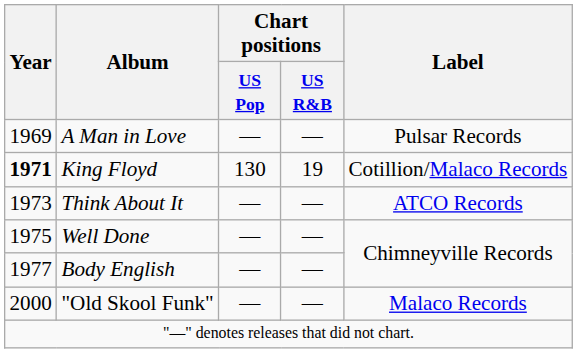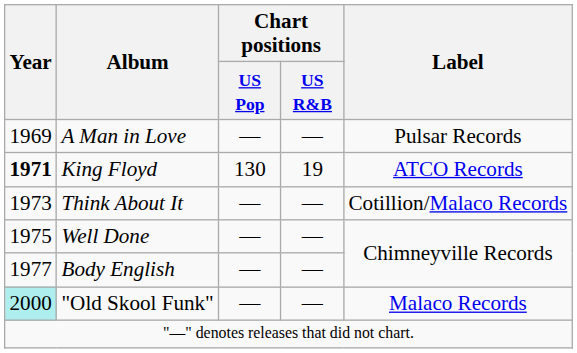 <table class="wikitable" style="text-align:center;">
 <tr>
 <th rowspan="2">Year</th>
 <th rowspan="2">Album</th>
 <th colspan="2">Chart positions</th>
 <th rowspan="2">Label</th>
 </tr>
 <tr>
 <th width="40"><small><a href='#'>US Pop</a></small><br></th>
 <th width="40"><small><a href='#'>US R&B</a></small><br></th>
 </tr>
 <tr>
 <td rowspan="1">1969</td>
 <td align="left"><em>A Man in Love</em></td>
 <td>—</td>
 <td>—</td>
 <td>Pulsar Records</td>
 </tr>
 <tr>
 <td rowspan="1"><strong>1971</strong></td>
 <td align="left"><em>King Floyd</em></td>
 <td>130</td>
 <td>19</td>
-<td>Cotillion/<a href='#'>Malaco Records</a></td>
+<td><a href='#'>ATCO Records</a></td>
 </tr>
 <tr>
 <td rowspan="1">1973</td>
 <td align="left"><em>Think About It</em></td>
 <td>—</td>
 <td>—</td>
-<td><a href='#'>ATCO Records</a></td>
+<td>Cotillion/<a href='#'>Malaco Records</a></td>
 </tr>
 <tr>
 <td rowspan="1">1975</td>
 <td align="left"><em>Well Done</em></td>
 <td>—</td>
 <td>—</td>
 <td rowspan="2">Chimneyville Records</td>
 </tr>
 <tr>
 <td rowspan="1">1977</td>
 <td align="left"><em>Body English</em></td>
 <td>—</td>
 <td>—</td>
 </tr>
 <tr>
-<td rowspan="1">2000</td>
+<td rowspan="1" style="background: paleturquoise;">2000</td>
 <td align="left">"Old Skool Funk"</td>
 <td>—</td>
 <td>—</td>
 <td><a href='#'>Malaco Records</a></td>
 </tr>
 <tr>
 <td colspan="6" style="text-align:center; font-size:9pt;">"—" denotes releases that did not chart.</td>
 </tr>
 </table>
